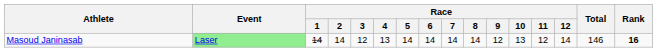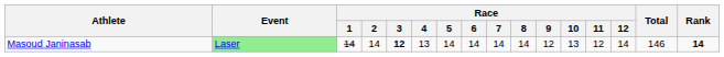 <table class="wikitable" width="65%" style="text-align:center; font-size:90%">
 <tr>
 <th rowspan="2" width="25%">Athlete</th>
 <th rowspan="2" width="15%">Event</th>
 <th colspan="12">Race</th>
 <th rowspan="2" width="5%">Total</th>
 <th rowspan="2" width="5%">Rank</th>
 </tr>
 <tr>
 <th width="3%">1</th>
 <th width="3%">2</th>
 <th width="3%">3</th>
 <th width="3%">4</th>
 <th width="3%">5</th>
 <th width="3%">6</th>
 <th width="3%">7</th>
 <th width="3%">8</th>
 <th width="3%">9</th>
 <th width="3%">10</th>
 <th width="3%">11</th>
 <th width="3%">12</th>
 </tr>
 <tr align=center>
 <td align=left><a href='#'>Masoud Janinasab</a></td>
 <td align=left style="background: lightgreen;"><a href='#'>Laser</a></td>
 <td><s>14</s></td>
 <td>14</td>
-<td>12</td>
+<td><strong>12</strong></td>
 <td>13</td>
 <td>14</td>
 <td>14</td>
 <td>14</td>
 <td>14</td>
 <td>12</td>
 <td>13</td>
 <td>12</td>
 <td>14</td>
 <td>146</td>
-<td><strong>16</strong></td>
+<td><strong>14</strong></td>
 </tr>
 </table>
